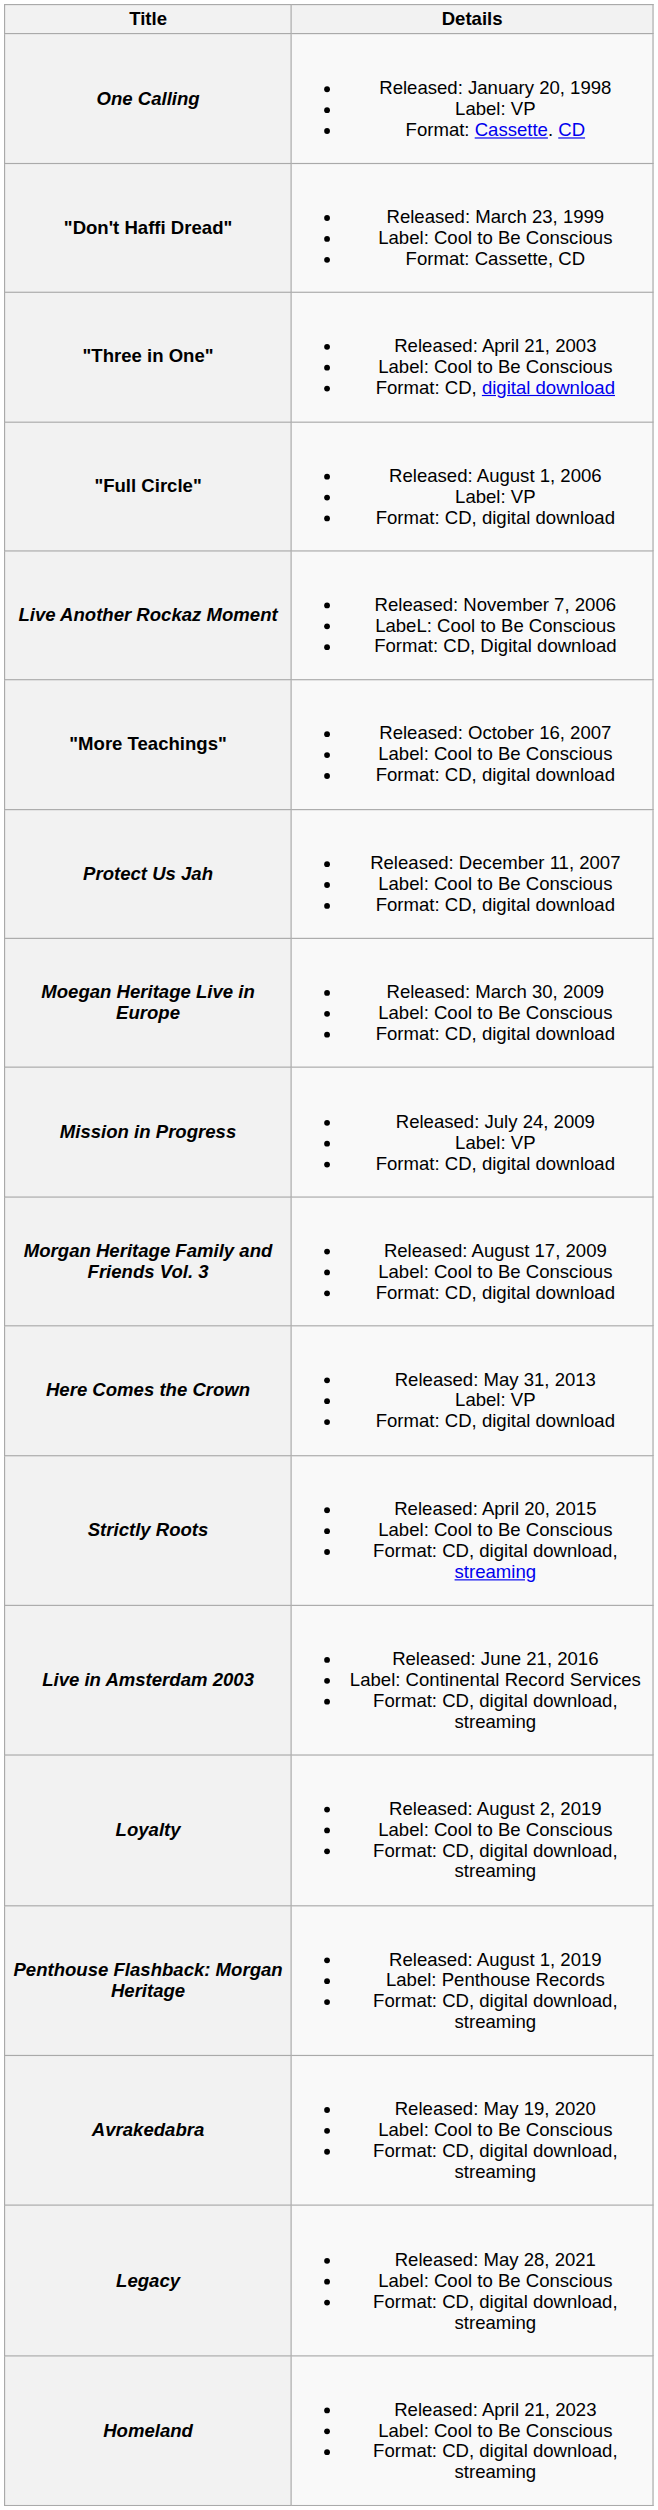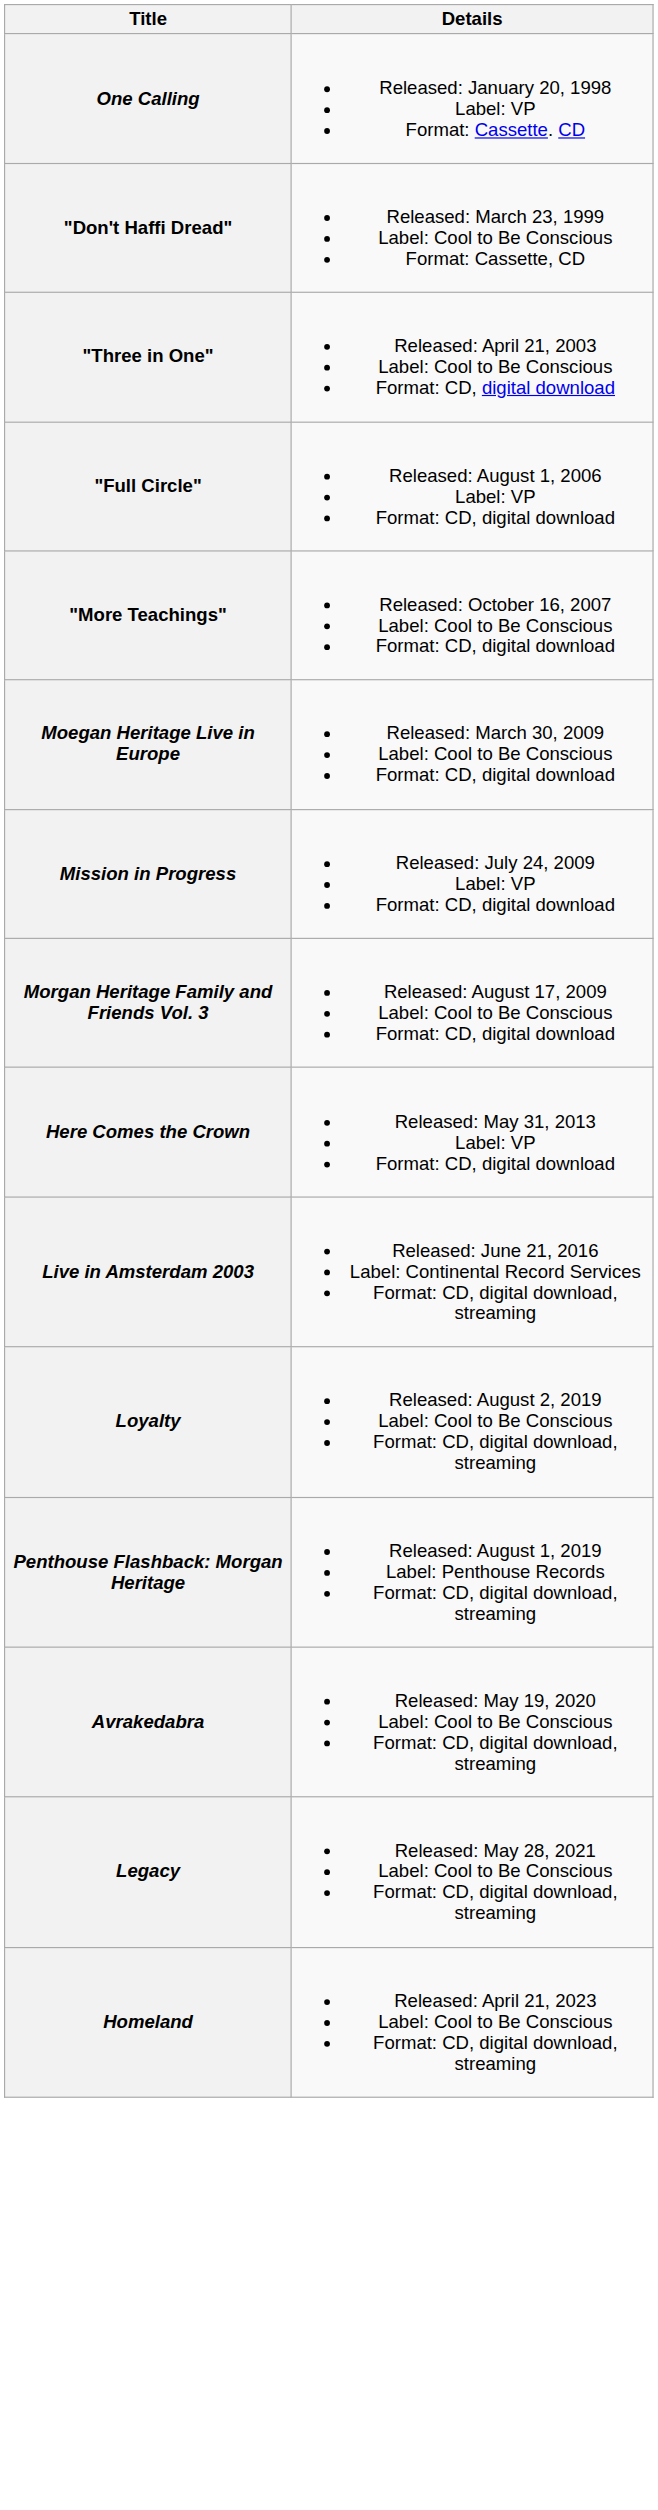 <table class="wikitable plainrowheaders" style="text-align:center">
 <tr>
 <th scope="col" style="width:15em;">Title</th>
 <th scope="col" style="width:19em;">Details</th>
 </tr>
 <tr>
 <th scope="row"><em>One Calling</em></th>
 <td><br><ul><li>Released: January 20, 1998</li><li>Label: VP</li><li>Format: <a href='#'>Cassette</a>. <a href='#'>CD</a></li></ul></td>
 </tr>
 <tr>
 <th scope="row">"Don't Haffi Dread"</th>
 <td><br><ul><li>Released: March 23, 1999</li><li>Label: Cool to Be Conscious</li><li>Format: Cassette, CD</li></ul></td>
 </tr>
 <tr>
 <th scope="row">"Three in One"</th>
 <td><br><ul><li>Released: April 21, 2003</li><li>Label: Cool to Be Conscious</li><li>Format: CD, <a href='#'>digital download</a></li></ul></td>
 </tr>
 <tr>
 <th scope="row">"Full Circle"</th>
 <td><br><ul><li>Released: August 1, 2006</li><li>Label: VP</li><li>Format: CD, digital download</li></ul></td>
 </tr>
 <tr>
-<th scope="row"><em>Live Another Rockaz Moment</em></th>
-<td><br><ul><li>Released: November 7, 2006</li><li>LabeL: Cool to Be Conscious</li><li>Format: CD, Digital download</li></ul></td>
-</tr>
-<tr>
 <th scope="row">"More Teachings"</th>
 <td><br><ul><li>Released: October 16, 2007</li><li>Label: Cool to Be Conscious</li><li>Format: CD, digital download</li></ul></td>
-</tr>
-<tr>
-<th scope="row"><em>Protect Us Jah</em></th>
-<td><br><ul><li>Released: December 11, 2007</li><li>Label: Cool to Be Conscious</li><li>Format: CD, digital download</li></ul></td>
 </tr>
 <tr>
 <th scope="row"><em>Moegan Heritage Live in Europe</em></th>
 <td><br><ul><li>Released: March 30, 2009</li><li>Label: Cool to Be Conscious</li><li>Format: CD, digital download</li></ul></td>
 </tr>
 <tr>
 <th scope="row"><em>Mission in Progress</em></th>
 <td><br><ul><li>Released: July 24, 2009</li><li>Label: VP</li><li>Format: CD, digital download</li></ul></td>
 </tr>
 <tr>
 <th scope="row"><em>Morgan Heritage Family and Friends Vol. 3</em></th>
 <td><br><ul><li>Released: August 17, 2009</li><li>Label: Cool to Be Conscious</li><li>Format: CD, digital download</li></ul></td>
 </tr>
 <tr>
 <th scope="row"><em>Here Comes the Crown</em></th>
 <td><br><ul><li>Released: May 31, 2013</li><li>Label: VP</li><li>Format: CD, digital download</li></ul></td>
-</tr>
-<tr>
-<th scope="row"><em>Strictly Roots</em></th>
-<td><br><ul><li>Released: April 20, 2015</li><li>Label: Cool to Be Conscious</li><li>Format: CD, digital download, <a href='#'>streaming</a></li></ul></td>
 </tr>
 <tr>
 <th scope="row"><em>Live in Amsterdam 2003</em></th>
 <td><br><ul><li>Released: June 21, 2016</li><li>Label: Continental Record Services</li><li>Format: CD, digital download, streaming</li></ul></td>
 </tr>
 <tr>
 <th scope="row"><em>Loyalty</em></th>
 <td><br><ul><li>Released: August 2, 2019</li><li>Label: Cool to Be Conscious</li><li>Format: CD, digital download, streaming</li></ul></td>
 </tr>
 <tr>
 <th scope="row"><em>Penthouse Flashback: Morgan Heritage</em></th>
 <td><br><ul><li>Released: August 1, 2019</li><li>Label: Penthouse Records</li><li>Format: CD, digital download, streaming</li></ul></td>
 </tr>
 <tr>
 <th scope="row"><em>Avrakedabra</em></th>
 <td><br><ul><li>Released: May 19, 2020</li><li>Label: Cool to Be Conscious</li><li>Format: CD, digital download, streaming</li></ul></td>
 </tr>
 <tr>
 <th scope="row"><em>Legacy</em></th>
 <td><br><ul><li>Released: May 28, 2021</li><li>Label: Cool to Be Conscious</li><li>Format: CD, digital download, streaming</li></ul></td>
 </tr>
 <tr>
 <th scope="row"><em>Homeland</em></th>
 <td><br><ul><li>Released: April 21, 2023</li><li>Label: Cool to Be Conscious</li><li>Format: CD, digital download, streaming</li></ul></td>
 </tr>
 </table>
